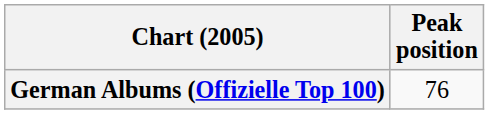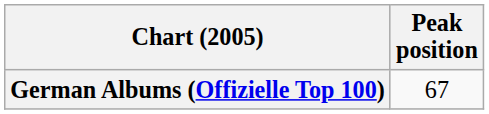 <table class="wikitable sortable plainrowheaders" style="text-align:center">
 <tr>
 <th scope="col">Chart (2005)</th>
 <th scope="col">Peak<br>position</th>
 </tr>
 <tr>
 <th scope="row">German Albums (<a href='#'>Offizielle Top 100</a>)</th>
-<td align="center">76</td>
+<td align="center">67</td>
 </tr>
 </table>
